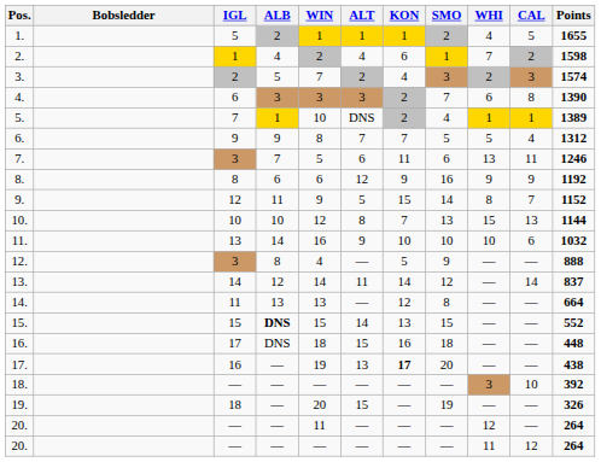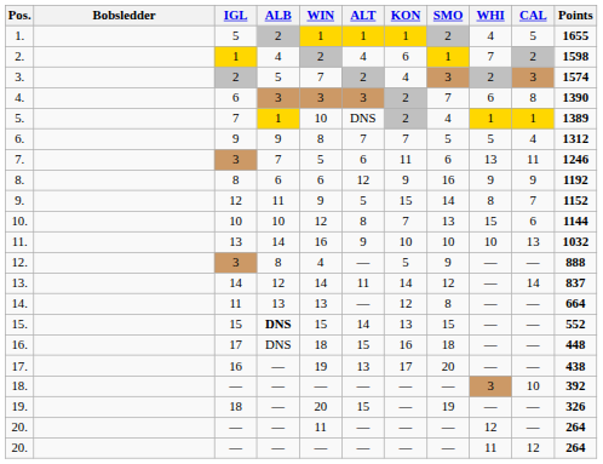 <table class=wikitable bgcolor="#f7f8ff" cellpadding="3" cellspacing="0" border="1" style="text-align:center; border: grey solid 1px; border-collapse: collapse;">
 <tr bgcolor="#CCCCCC">
 <th width="10">Pos.</th>
 <th width="215">Bobsledder</th>
 <th width="45"><a href='#'>IGL</a></th>
 <th width="45"><a href='#'>ALB</a></th>
 <th width="45"><a href='#'>WIN</a></th>
 <th width="45"><a href='#'>ALT</a></th>
 <th width="45"><a href='#'>KON</a></th>
 <th width="45"><a href='#'>SMO</a></th>
 <th width="45"><a href='#'>WHI</a></th>
 <th width="45"><a href='#'>CAL</a></th>
 <th width="45">Points</th>
 </tr>
 <tr>
 <td>1.</td>
 <td align="left"></td>
 <td>5</td>
 <td bgcolor="silver">2</td>
 <td bgcolor="gold">1</td>
 <td bgcolor="gold">1</td>
 <td bgcolor="gold">1</td>
 <td bgcolor="silver">2</td>
 <td>4</td>
 <td>5</td>
 <td><strong>1655</strong></td>
 </tr>
 <tr>
 <td>2.</td>
 <td align="left"></td>
 <td bgcolor="gold">1</td>
 <td>4</td>
 <td bgcolor="silver">2</td>
 <td>4</td>
 <td>6</td>
 <td bgcolor="gold">1</td>
 <td>7</td>
 <td bgcolor="silver">2</td>
 <td><strong>1598</strong></td>
 </tr>
 <tr>
 <td>3.</td>
 <td align="left"></td>
 <td bgcolor="silver">2</td>
 <td>5</td>
 <td>7</td>
 <td bgcolor="silver">2</td>
 <td>4</td>
 <td bgcolor="cc9966">3</td>
 <td bgcolor="silver">2</td>
 <td bgcolor="cc9966">3</td>
 <td><strong>1574</strong></td>
 </tr>
 <tr>
 <td>4.</td>
 <td align="left"></td>
 <td>6</td>
 <td bgcolor="cc9966">3</td>
 <td bgcolor="cc9966">3</td>
 <td bgcolor="cc9966">3</td>
 <td bgcolor="silver">2</td>
 <td>7</td>
 <td>6</td>
 <td>8</td>
 <td><strong>1390</strong></td>
 </tr>
 <tr>
 <td>5.</td>
 <td align="left"></td>
 <td>7</td>
 <td bgcolor="gold">1</td>
 <td>10</td>
 <td>DNS</td>
 <td bgcolor="silver">2</td>
 <td>4</td>
 <td bgcolor="gold">1</td>
 <td bgcolor="gold">1</td>
 <td><strong>1389</strong></td>
 </tr>
 <tr>
 <td>6.</td>
 <td align="left"></td>
 <td>9</td>
 <td>9</td>
 <td>8</td>
 <td>7</td>
 <td>7</td>
 <td>5</td>
 <td>5</td>
 <td>4</td>
 <td><strong>1312</strong></td>
 </tr>
 <tr>
 <td>7.</td>
 <td align="left"></td>
 <td bgcolor="cc9966">3</td>
 <td>7</td>
 <td>5</td>
 <td>6</td>
 <td>11</td>
 <td>6</td>
 <td>13</td>
 <td>11</td>
 <td><strong>1246</strong></td>
 </tr>
 <tr>
 <td>8.</td>
 <td align="left"></td>
 <td>8</td>
 <td>6</td>
 <td>6</td>
 <td>12</td>
 <td>9</td>
 <td>16</td>
 <td>9</td>
 <td>9</td>
 <td><strong>1192</strong></td>
 </tr>
 <tr>
 <td>9.</td>
 <td align="left"></td>
 <td>12</td>
 <td>11</td>
 <td>9</td>
 <td>5</td>
 <td>15</td>
 <td>14</td>
 <td>8</td>
 <td>7</td>
 <td><strong>1152</strong></td>
 </tr>
 <tr>
 <td>10.</td>
 <td align="left"></td>
 <td>10</td>
 <td>10</td>
 <td>12</td>
 <td>8</td>
 <td>7</td>
 <td>13</td>
 <td>15</td>
-<td>13</td>
+<td>6</td>
 <td><strong>1144</strong></td>
 </tr>
 <tr>
 <td>11.</td>
 <td align="left"></td>
 <td>13</td>
 <td>14</td>
 <td>16</td>
 <td>9</td>
 <td>10</td>
 <td>10</td>
 <td>10</td>
-<td>6</td>
+<td>13</td>
 <td><strong>1032</strong></td>
 </tr>
 <tr>
 <td>12.</td>
 <td align="left"></td>
 <td bgcolor="cc9966">3</td>
 <td>8</td>
 <td>4</td>
 <td>—</td>
 <td>5</td>
 <td>9</td>
 <td>—</td>
 <td>—</td>
 <td><strong>888</strong></td>
 </tr>
 <tr>
 <td>13.</td>
 <td align="left"></td>
 <td>14</td>
 <td>12</td>
 <td>14</td>
 <td>11</td>
 <td>14</td>
 <td>12</td>
 <td>—</td>
 <td>14</td>
 <td><strong>837</strong></td>
 </tr>
 <tr>
 <td>14.</td>
 <td align="left"></td>
 <td>11</td>
 <td>13</td>
 <td>13</td>
 <td>—</td>
 <td>12</td>
 <td>8</td>
 <td>—</td>
 <td>—</td>
 <td><strong>664</strong></td>
 </tr>
 <tr>
 <td>15.</td>
 <td align="left"></td>
 <td>15</td>
 <td><strong>DNS</strong></td>
 <td>15</td>
 <td>14</td>
 <td>13</td>
 <td>15</td>
 <td>—</td>
 <td>—</td>
 <td><strong>552</strong></td>
 </tr>
 <tr>
 <td>16.</td>
 <td align="left"></td>
 <td>17</td>
 <td>DNS</td>
 <td>18</td>
 <td>15</td>
 <td>16</td>
 <td>18</td>
 <td>—</td>
 <td>—</td>
 <td><strong>448</strong></td>
 </tr>
 <tr>
 <td>17.</td>
 <td align="left"></td>
 <td>16</td>
 <td>—</td>
 <td>19</td>
 <td>13</td>
-<td><strong>17</strong></td>
+<td>17</td>
 <td>20</td>
 <td>—</td>
 <td>—</td>
 <td><strong>438</strong></td>
 </tr>
 <tr>
 <td>18.</td>
 <td align="left"></td>
 <td>—</td>
 <td>—</td>
 <td>—</td>
 <td>—</td>
 <td>—</td>
 <td>—</td>
 <td bgcolor="cc9966">3</td>
 <td>10</td>
 <td><strong>392</strong></td>
 </tr>
 <tr>
 <td>19.</td>
 <td align="left"></td>
 <td>18</td>
 <td>—</td>
 <td>20</td>
 <td>15</td>
 <td>—</td>
 <td>19</td>
 <td>—</td>
 <td>—</td>
 <td><strong>326</strong></td>
 </tr>
 <tr>
 <td>20.</td>
 <td align="left"></td>
 <td>—</td>
 <td>—</td>
 <td>11</td>
 <td>—</td>
 <td>—</td>
 <td>—</td>
 <td>12</td>
 <td>—</td>
 <td><strong>264</strong></td>
 </tr>
 <tr>
 <td>20.</td>
 <td align="left"></td>
 <td>—</td>
 <td>—</td>
 <td>—</td>
 <td>—</td>
 <td>—</td>
 <td>—</td>
 <td>11</td>
 <td>12</td>
 <td><strong>264</strong></td>
 </tr>
 </table>
